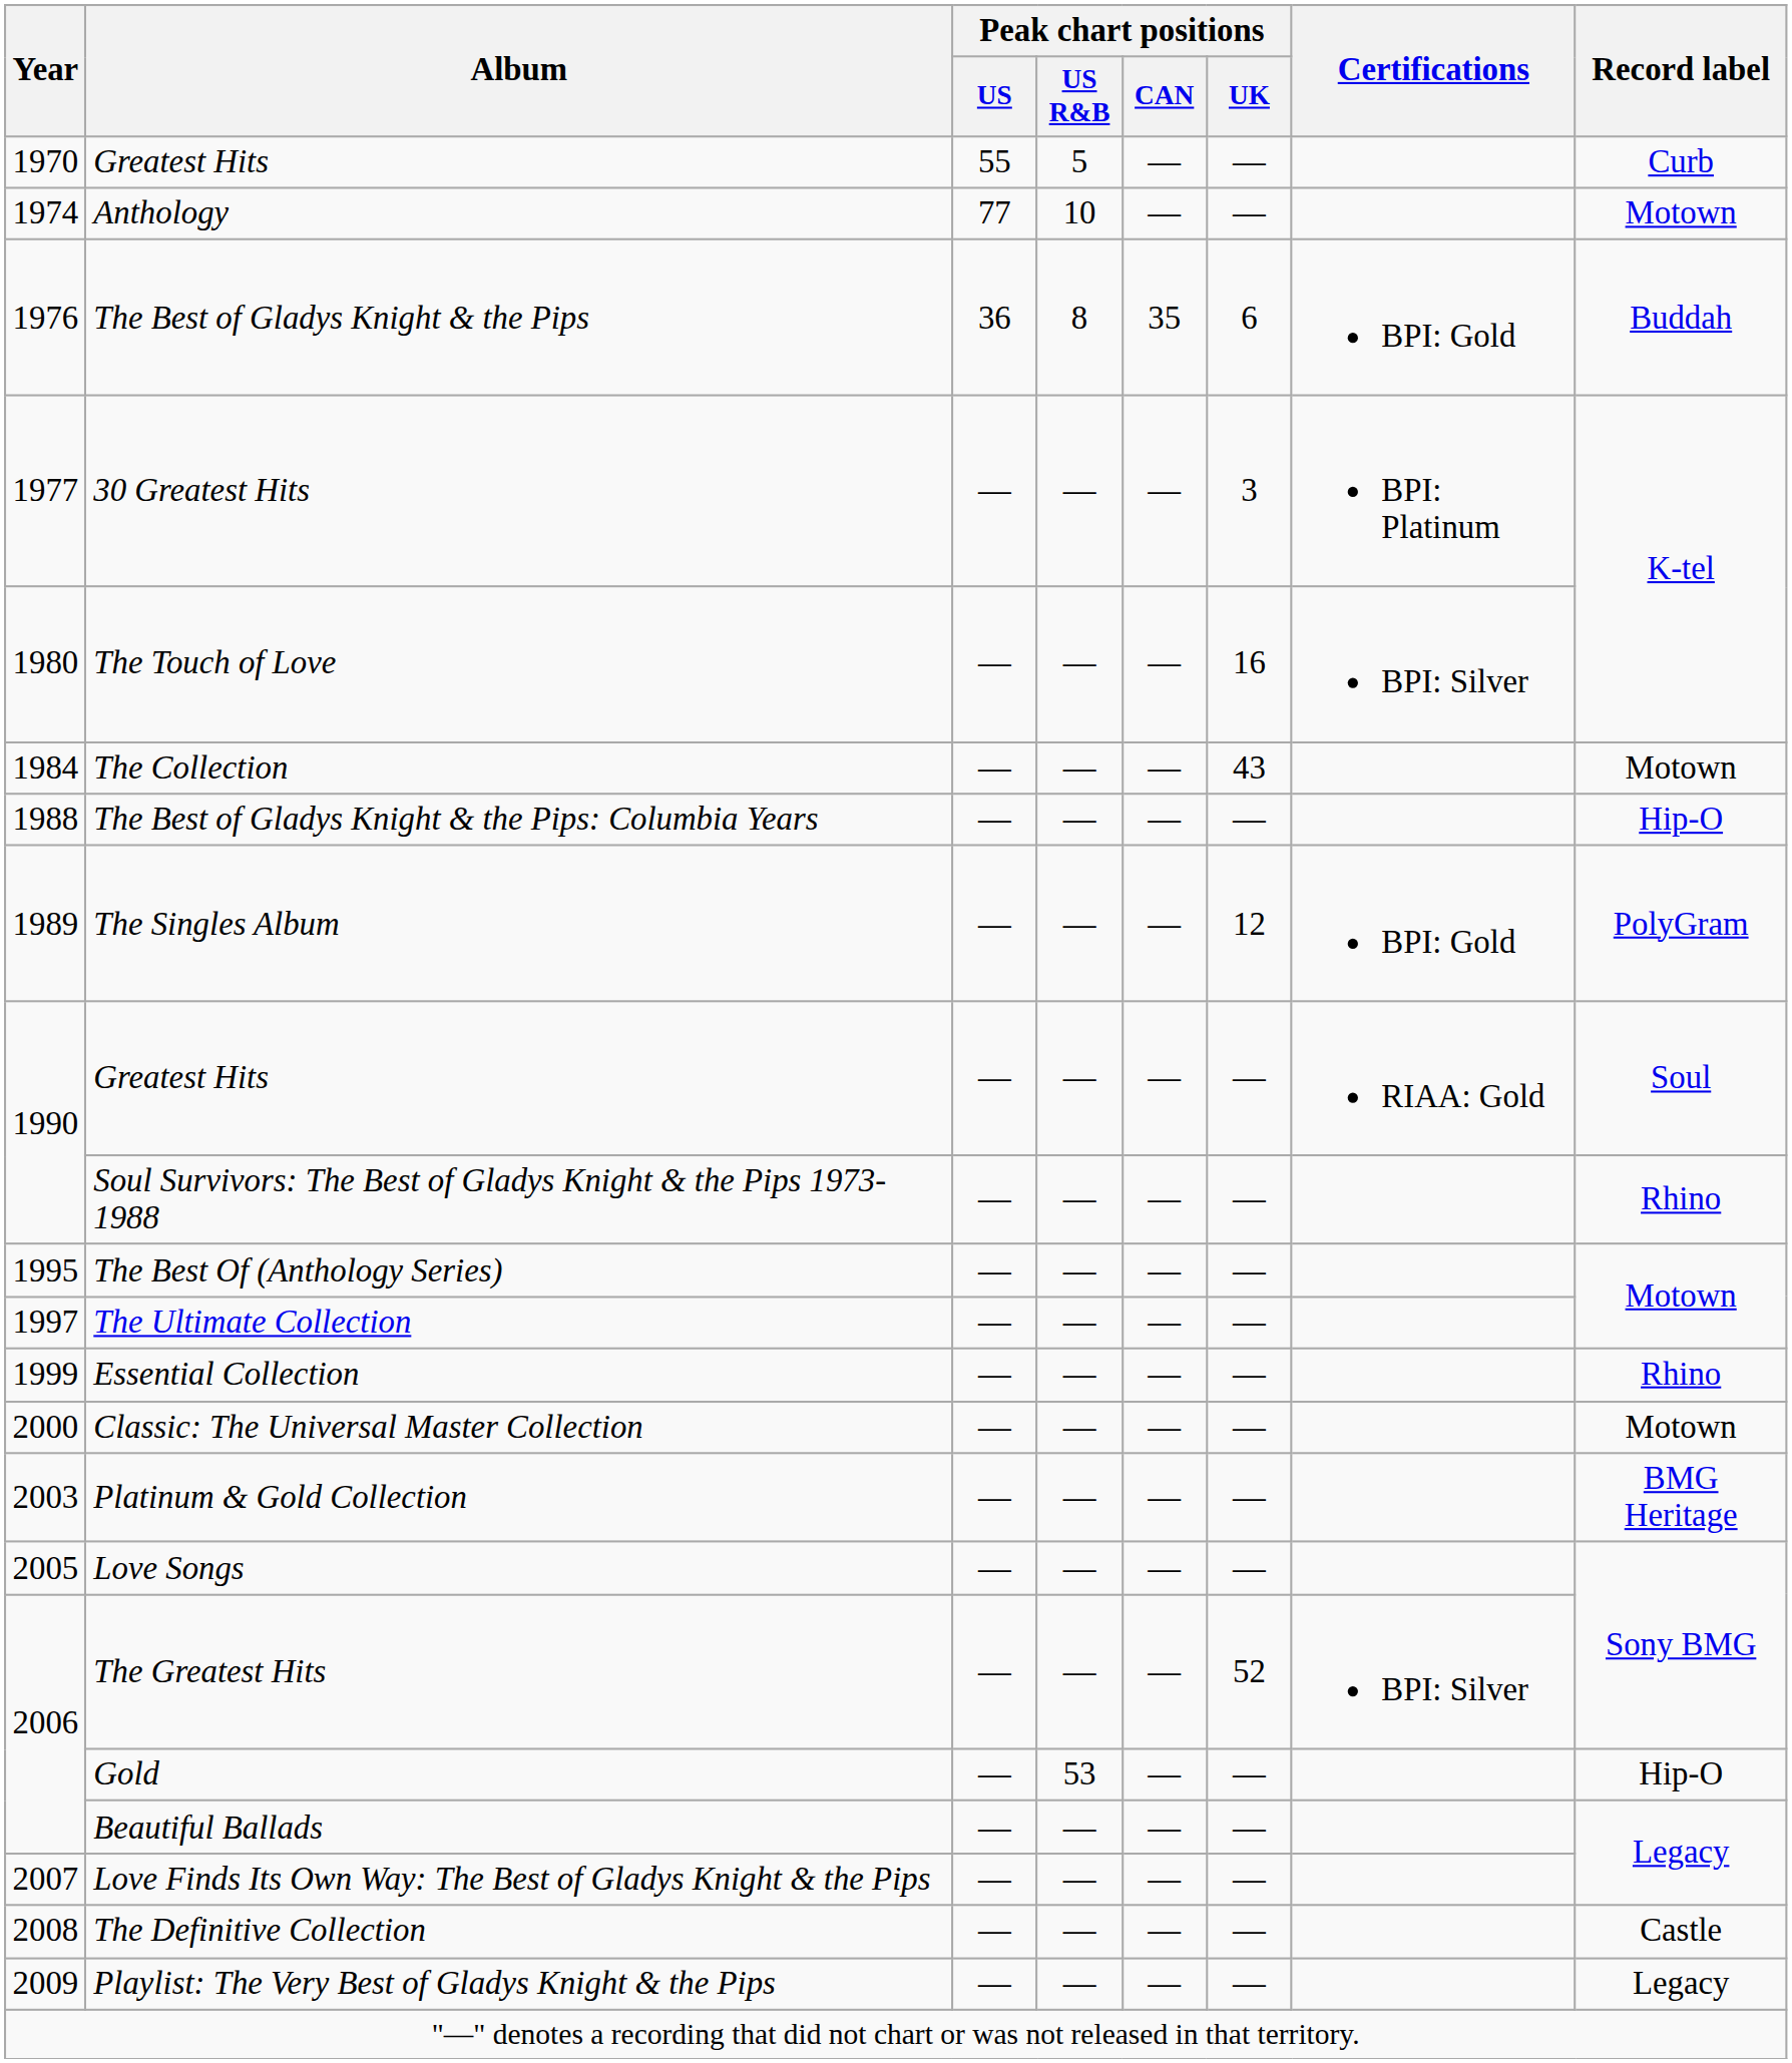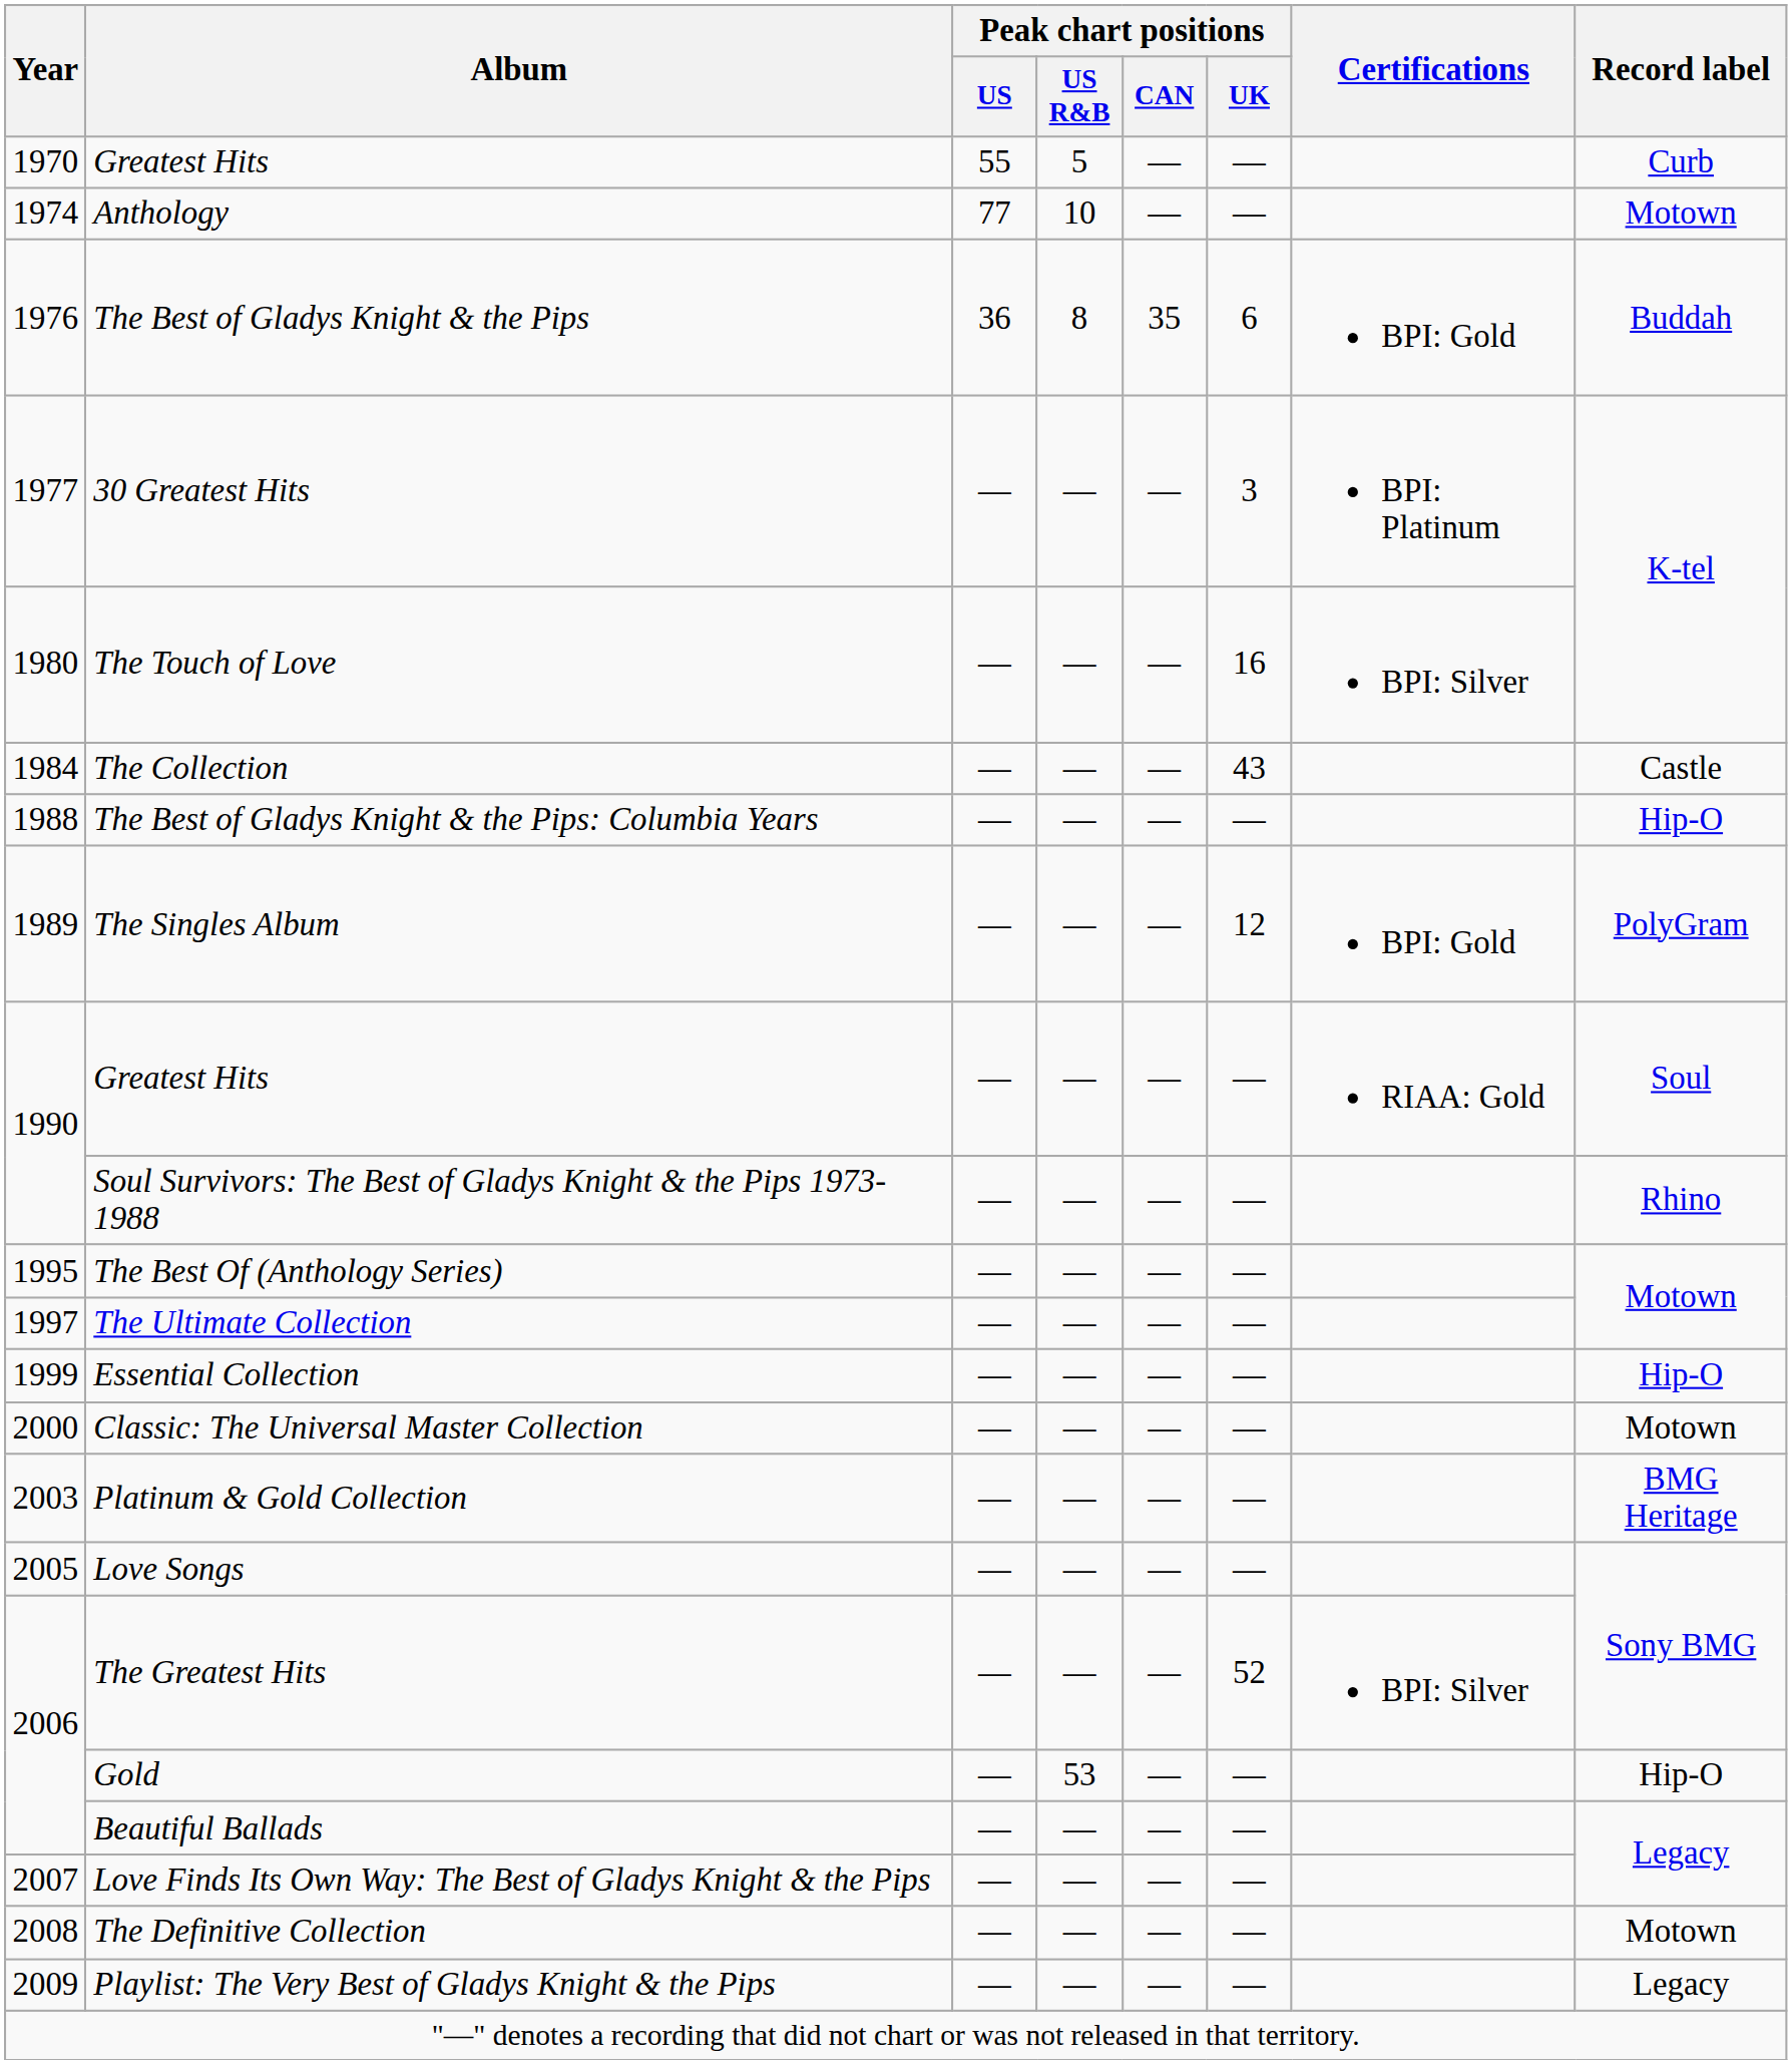 <table class="wikitable" style="text-align:center;">
 <tr>
 <th rowspan="2">Year</th>
 <th rowspan="2">Album</th>
 <th colspan="4">Peak chart positions</th>
 <th rowspan="2"><a href='#'>Certifications</a></th>
 <th rowspan="2">Record label</th>
 </tr>
 <tr style="font-size:smaller;">
 <th width="35"><a href='#'>US</a><br></th>
 <th width="35"><a href='#'>US<br>R&B</a><br></th>
 <th width="35"><a href='#'>CAN</a><br></th>
 <th width="35"><a href='#'>UK</a><br></th>
 </tr>
 <tr>
 <td>1970</td>
 <td align="left"><em>Greatest Hits</em></td>
 <td>55</td>
 <td>5</td>
 <td>—</td>
 <td>—</td>
 <td align="left"></td>
 <td><a href='#'>Curb</a></td>
 </tr>
 <tr>
 <td>1974</td>
 <td align="left"><em>Anthology</em></td>
 <td>77</td>
 <td>10</td>
 <td>—</td>
 <td>—</td>
 <td align="left"></td>
 <td><a href='#'>Motown</a></td>
 </tr>
 <tr>
 <td>1976</td>
 <td align="left"><em>The Best of Gladys Knight & the Pips</em></td>
 <td>36</td>
 <td>8</td>
 <td>35</td>
 <td>6</td>
 <td align="left"><br><ul><li>BPI: Gold</li></ul></td>
 <td><a href='#'>Buddah</a></td>
 </tr>
 <tr>
 <td>1977</td>
 <td align="left"><em>30 Greatest Hits</em></td>
 <td>—</td>
 <td>—</td>
 <td>—</td>
 <td>3</td>
 <td align="left"><br><ul><li>BPI: Platinum</li></ul></td>
 <td rowspan="2"><a href='#'>K-tel</a></td>
 </tr>
 <tr>
 <td>1980</td>
 <td align="left"><em>The Touch of Love</em></td>
 <td>—</td>
 <td>—</td>
 <td>—</td>
 <td>16</td>
 <td align="left"><br><ul><li>BPI: Silver</li></ul></td>
 </tr>
 <tr>
 <td>1984</td>
 <td align="left"><em>The Collection</em></td>
 <td>—</td>
 <td>—</td>
 <td>—</td>
 <td>43</td>
 <td align="left"></td>
-<td>Motown</td>
+<td>Castle</td>
 </tr>
 <tr>
 <td>1988</td>
 <td align="left"><em>The Best of Gladys Knight & the Pips: Columbia Years</em></td>
 <td>—</td>
 <td>—</td>
 <td>—</td>
 <td>—</td>
 <td align="left"></td>
 <td><a href='#'>Hip-O</a></td>
 </tr>
 <tr>
 <td>1989</td>
 <td align="left"><em>The Singles Album</em></td>
 <td>—</td>
 <td>—</td>
 <td>—</td>
 <td>12</td>
 <td align="left"><br><ul><li>BPI: Gold</li></ul></td>
 <td><a href='#'>PolyGram</a></td>
 </tr>
 <tr>
 <td rowspan="2">1990</td>
 <td align="left"><em>Greatest Hits</em></td>
 <td>—</td>
 <td>—</td>
 <td>—</td>
 <td>—</td>
 <td align="left"><br><ul><li>RIAA: Gold</li></ul></td>
 <td><a href='#'>Soul</a></td>
 </tr>
 <tr>
 <td align="left"><em>Soul Survivors: The Best of Gladys Knight & the Pips 1973-1988</em></td>
 <td>—</td>
 <td>—</td>
 <td>—</td>
 <td>—</td>
 <td align="left"></td>
 <td><a href='#'>Rhino</a></td>
 </tr>
 <tr>
 <td>1995</td>
 <td align="left"><em>The Best Of (Anthology Series)</em></td>
 <td>—</td>
 <td>—</td>
 <td>—</td>
 <td>—</td>
 <td align="left"></td>
 <td rowspan="2"><a href='#'>Motown</a></td>
 </tr>
 <tr>
 <td>1997</td>
 <td align="left"><em><a href='#'>The Ultimate Collection</a></em></td>
 <td>—</td>
 <td>—</td>
 <td>—</td>
 <td>—</td>
 <td align="left"></td>
 </tr>
 <tr>
 <td>1999</td>
 <td align="left"><em>Essential Collection</em></td>
 <td>—</td>
 <td>—</td>
 <td>—</td>
 <td>—</td>
 <td align="left"></td>
-<td><a href='#'>Rhino</a></td>
+<td><a href='#'>Hip-O</a></td>
 </tr>
 <tr>
 <td>2000</td>
 <td align="left"><em>Classic: The Universal Master Collection</em></td>
 <td>—</td>
 <td>—</td>
 <td>—</td>
 <td>—</td>
 <td align="left"></td>
 <td>Motown</td>
 </tr>
 <tr>
 <td>2003</td>
 <td align="left"><em>Platinum & Gold Collection</em></td>
 <td>—</td>
 <td>—</td>
 <td>—</td>
 <td>—</td>
 <td align="left"></td>
 <td><a href='#'>BMG Heritage</a></td>
 </tr>
 <tr>
 <td>2005</td>
 <td align="left"><em>Love Songs</em></td>
 <td>—</td>
 <td>—</td>
 <td>—</td>
 <td>—</td>
 <td align="left"></td>
 <td rowspan="2"><a href='#'>Sony BMG</a></td>
 </tr>
 <tr>
 <td rowspan="3">2006</td>
 <td align="left"><em>The Greatest Hits</em></td>
 <td>—</td>
 <td>—</td>
 <td>—</td>
 <td>52</td>
 <td align="left"><br><ul><li>BPI: Silver </li></ul></td>
 </tr>
 <tr>
 <td align="left"><em>Gold</em></td>
 <td>—</td>
 <td>53</td>
 <td>—</td>
 <td>—</td>
 <td align="left"></td>
 <td>Hip-O</td>
 </tr>
 <tr>
 <td align="left"><em>Beautiful Ballads</em></td>
 <td>—</td>
 <td>—</td>
 <td>—</td>
 <td>—</td>
 <td align="left"></td>
 <td rowspan="2"><a href='#'>Legacy</a></td>
 </tr>
 <tr>
 <td>2007</td>
 <td align="left"><em>Love Finds Its Own Way: The Best of Gladys Knight & the Pips</em></td>
 <td>—</td>
 <td>—</td>
 <td>—</td>
 <td>—</td>
 <td align="left"></td>
 </tr>
 <tr>
 <td>2008</td>
 <td align="left"><em>The Definitive Collection</em></td>
 <td>—</td>
 <td>—</td>
 <td>—</td>
 <td>—</td>
 <td align="left"></td>
-<td>Castle</td>
+<td>Motown</td>
 </tr>
 <tr>
 <td>2009</td>
 <td align="left"><em>Playlist: The Very Best of Gladys Knight & the Pips</em></td>
 <td>—</td>
 <td>—</td>
 <td>—</td>
 <td>—</td>
 <td align="left"></td>
 <td>Legacy</td>
 </tr>
 <tr>
 <td colspan="15" style="font-size:90%">"—" denotes a recording that did not chart or was not released in that territory.</td>
 </tr>
 </table>
